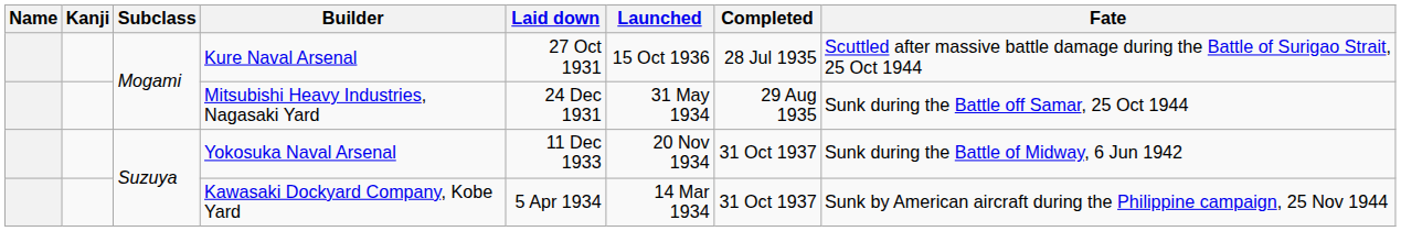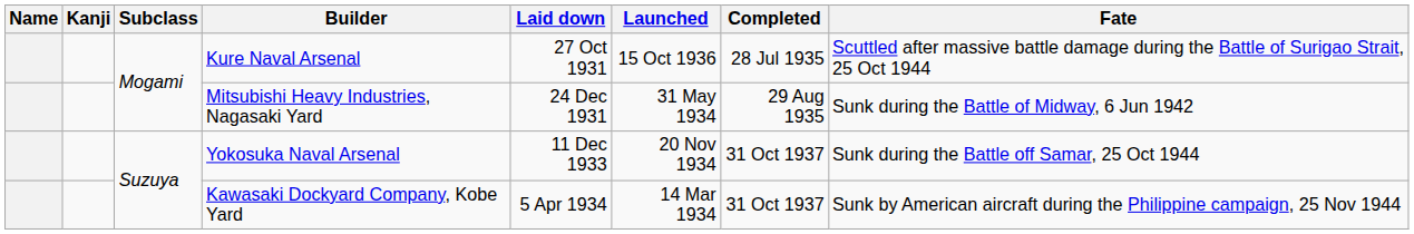 <table class="wikitable plainrowheaders">
 <tr>
 <th scope="col">Name</th>
 <th scope="col">Kanji</th>
 <th scope="col">Subclass</th>
 <th scope="col">Builder</th>
 <th scope="col"><a href='#'>Laid down</a></th>
 <th scope="col"><a href='#'>Launched</a></th>
 <th scope="col">Completed</th>
 <th scope="col">Fate</th>
 </tr>
 <tr>
 <th scope="row"></th>
 <td></td>
 <td rowspan=2><em>Mogami</em></td>
 <td><a href='#'>Kure Naval Arsenal</a></td>
 <td style="text-align: right;">27 Oct 1931</td>
 <td style="text-align: right;">15 Oct 1936</td>
 <td style="text-align: right;">28 Jul 1935</td>
 <td><a href='#'>Scuttled</a> after massive battle damage during the <a href='#'>Battle of Surigao Strait</a>, 25 Oct 1944</td>
 </tr>
 <tr>
 <th scope="row"></th>
 <td></td>
 <td><a href='#'>Mitsubishi Heavy Industries</a>, Nagasaki Yard</td>
 <td style="text-align: right;">24 Dec 1931</td>
 <td style="text-align: right;">31 May 1934</td>
 <td style="text-align: right;">29 Aug 1935</td>
-<td>Sunk during the <a href='#'>Battle off Samar</a>, 25 Oct 1944</td>
+<td>Sunk during the <a href='#'>Battle of Midway</a>, 6 Jun 1942</td>
 </tr>
 <tr>
 <th scope="row"></th>
 <td></td>
 <td rowspan=2><em>Suzuya</em></td>
 <td><a href='#'>Yokosuka Naval Arsenal</a></td>
 <td style="text-align: right;">11 Dec 1933</td>
 <td style="text-align: right;">20 Nov 1934</td>
 <td style="text-align: right;">31 Oct 1937</td>
-<td>Sunk during the <a href='#'>Battle of Midway</a>, 6 Jun 1942</td>
+<td>Sunk during the <a href='#'>Battle off Samar</a>, 25 Oct 1944</td>
 </tr>
 <tr>
 <th scope="row"></th>
 <td></td>
 <td><a href='#'>Kawasaki Dockyard Company</a>, Kobe Yard</td>
 <td style="text-align: right;">5 Apr 1934</td>
 <td style="text-align: right;">14 Mar 1934</td>
 <td style="text-align: right;">31 Oct 1937</td>
 <td>Sunk by American aircraft during the <a href='#'>Philippine campaign</a>, 25 Nov 1944</td>
 </tr>
 </table>
